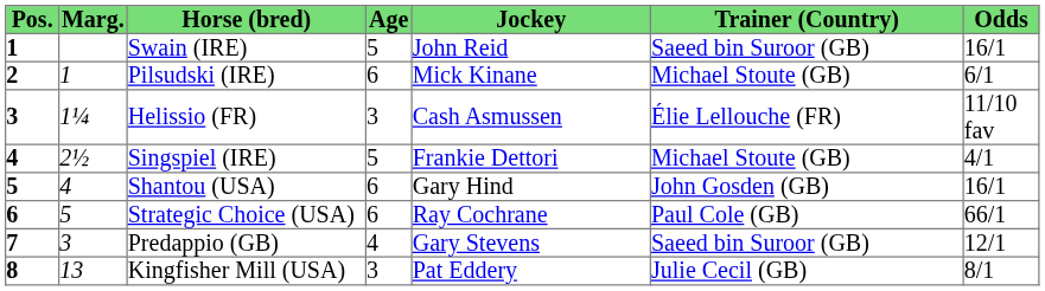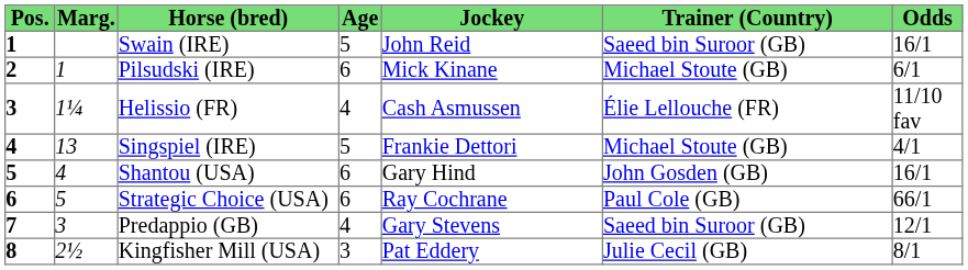 <table class = "sortable" | border="1" cellpadding="0" style="border-collapse: collapse;">
 <tr style="background:#7d7; text-align:center;">
 <th style="width:35px;"><strong>Pos.</strong></th>
 <th style="width:45px;"><strong>Marg.</strong></th>
 <th style="width:160px;"><strong>Horse (bred)</strong></th>
 <th style="width:30px;"><strong>Age</strong></th>
 <th style="width:160px;"><strong>Jockey</strong></th>
 <th style="width:210px;"><strong>Trainer (Country)</strong></th>
 <th style="width:50px;"><strong>Odds</strong></th>
 </tr>
 <tr>
 <td><strong>1</strong></td>
 <td></td>
 <td><a href='#'>Swain</a> (IRE)</td>
 <td>5</td>
 <td><a href='#'>John Reid</a></td>
 <td><a href='#'>Saeed bin Suroor</a> (GB)</td>
 <td>16/1</td>
 </tr>
 <tr>
 <td><strong>2</strong></td>
 <td><em>1</em></td>
 <td><a href='#'>Pilsudski</a> (IRE)</td>
 <td>6</td>
 <td><a href='#'>Mick Kinane</a></td>
 <td><a href='#'>Michael Stoute</a> (GB)</td>
 <td>6/1</td>
 </tr>
 <tr>
 <td><strong>3</strong></td>
 <td><em>1¼</em></td>
 <td><a href='#'>Helissio</a> (FR)</td>
-<td>3</td>
+<td>4</td>
 <td><a href='#'>Cash Asmussen</a></td>
 <td><a href='#'>Élie Lellouche</a> (FR)</td>
 <td>11/10 fav</td>
 </tr>
 <tr>
 <td><strong>4</strong></td>
-<td><em>2½</em></td>
+<td><em>13</em></td>
 <td><a href='#'>Singspiel</a> (IRE)</td>
 <td>5</td>
 <td><a href='#'>Frankie Dettori</a></td>
 <td><a href='#'>Michael Stoute</a> (GB)</td>
 <td>4/1</td>
 </tr>
 <tr>
 <td><strong>5</strong></td>
 <td><em>4</em></td>
 <td><a href='#'>Shantou</a> (USA)</td>
 <td>6</td>
 <td>Gary Hind</td>
 <td><a href='#'>John Gosden</a> (GB)</td>
 <td>16/1</td>
 </tr>
 <tr>
 <td><strong>6</strong></td>
 <td><em>5</em></td>
 <td><a href='#'>Strategic Choice</a> (USA)</td>
 <td>6</td>
 <td><a href='#'>Ray Cochrane</a></td>
 <td><a href='#'>Paul Cole</a> (GB)</td>
 <td>66/1</td>
 </tr>
 <tr>
 <td><strong>7</strong></td>
 <td><em>3</em></td>
 <td>Predappio (GB)</td>
 <td>4</td>
 <td><a href='#'>Gary Stevens</a></td>
 <td><a href='#'>Saeed bin Suroor</a> (GB)</td>
 <td>12/1</td>
 </tr>
 <tr>
 <td><strong>8</strong></td>
-<td><em>13</em></td>
+<td><em>2½</em></td>
 <td>Kingfisher Mill (USA)</td>
 <td>3</td>
 <td><a href='#'>Pat Eddery</a></td>
 <td><a href='#'>Julie Cecil</a> (GB)</td>
 <td>8/1</td>
 </tr>
 </table>
